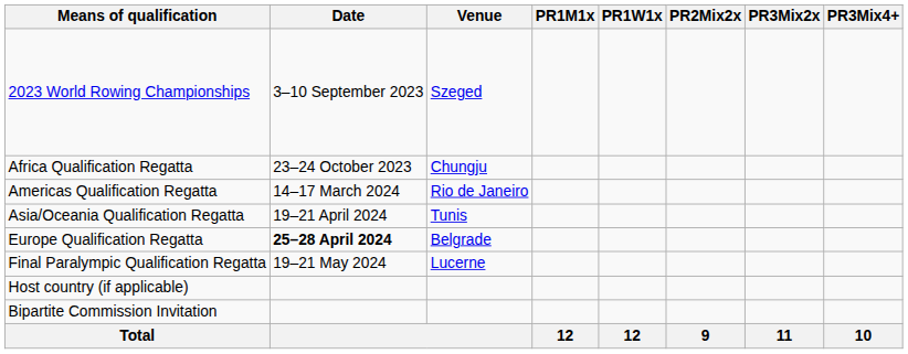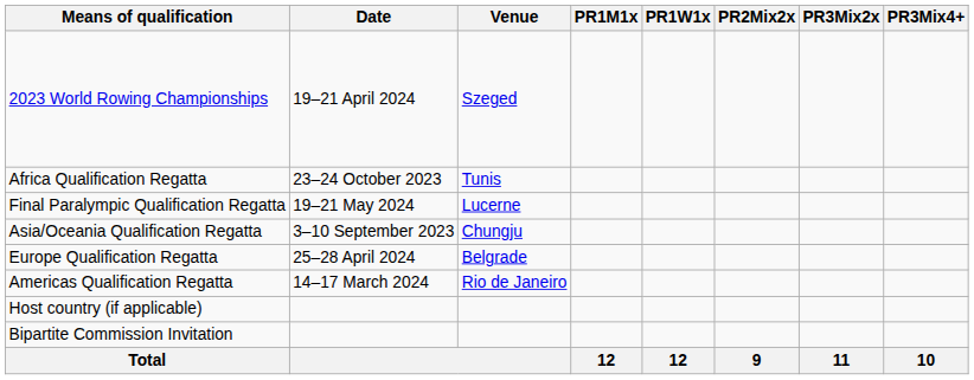 <table class=wikitable>
 <tr>
 <th>Means of qualification</th>
 <th>Date</th>
 <th>Venue</th>
 <th>PR1M1x</th>
 <th>PR1W1x</th>
 <th>PR2Mix2x</th>
 <th>PR3Mix2x</th>
 <th>PR3Mix4+</th>
 </tr>
 <tr>
 <td><a href='#'>2023 World Rowing Championships</a></td>
-<td>3–10 September 2023</td>
+<td>19–21 April 2024</td>
 <td> <a href='#'>Szeged</a></td>
 <td align=left valign=top> <br> <br> <br> <br> <br> <br></td>
 <td align=left valign=top> <br> <br> <br>  <br> <br> <br>  <br></td>
 <td align=left valign=top> <br> <br><br> <br> <br></td>
 <td align=left valign=top> <br><br> <br><br></td>
 <td align=left valign=top> <br><br> <br><br> <br></td>
 </tr>
 <tr>
 <td>Africa Qualification Regatta</td>
 <td>23–24 October 2023</td>
+<td> <a href='#'>Tunis</a></td>
+<td></td>
+<td></td>
+<td></td>
+<td></td>
+<td></td>
+</tr>
+<tr>
+<td>Final Paralympic Qualification Regatta</td>
+<td>19–21 May 2024</td>
+<td> <a href='#'>Lucerne</a></td>
+<td></td>
+<td></td>
+<td><br></td>
+<td></td>
+<td><br></td>
+</tr>
+<tr>
+<td>Asia/Oceania Qualification Regatta</td>
+<td>3–10 September 2023</td>
 <td> <a href='#'>Chungju</a></td>
+<td></td>
+<td></td>
+<td></td>
+<td></td>
+<td></td>
+</tr>
+<tr>
+<td>Europe Qualification Regatta</td>
+<td>25–28 April 2024</td>
+<td> <a href='#'>Belgrade</a></td>
 <td></td>
 <td></td>
 <td></td>
 <td></td>
 <td></td>
 </tr>
 <tr>
 <td>Americas Qualification Regatta</td>
 <td>14–17 March 2024</td>
 <td> <a href='#'>Rio de Janeiro</a></td>
 <td></td>
 <td></td>
 <td></td>
 <td></td>
 <td></td>
-</tr>
-<tr>
-<td>Asia/Oceania Qualification Regatta</td>
-<td>19–21 April 2024</td>
-<td> <a href='#'>Tunis</a></td>
-<td></td>
-<td></td>
-<td></td>
-<td></td>
-<td></td>
-</tr>
-<tr>
-<td>Europe Qualification Regatta</td>
-<td><strong>25–28 April 2024</strong></td>
-<td> <a href='#'>Belgrade</a></td>
-<td></td>
-<td></td>
-<td></td>
-<td></td>
-<td></td>
-</tr>
-<tr>
-<td>Final Paralympic Qualification Regatta</td>
-<td>19–21 May 2024</td>
-<td> <a href='#'>Lucerne</a></td>
-<td></td>
-<td></td>
-<td><br></td>
-<td></td>
-<td><br></td>
 </tr>
 <tr>
 <td>Host country (if applicable)</td>
 <td></td>
 <td></td>
 <td></td>
 <td></td>
 <td></td>
 <td></td>
 <td></td>
 </tr>
 <tr>
 <td>Bipartite Commission Invitation</td>
 <td></td>
 <td></td>
 <td></td>
 <td></td>
 <td></td>
 <td><br></td>
 <td><br></td>
 </tr>
 <tr>
 <th>Total</th>
 <th colspan=2></th>
 <th>12</th>
 <th>12</th>
 <th>9</th>
 <th>11</th>
 <th>10</th>
 </tr>
 </table>
